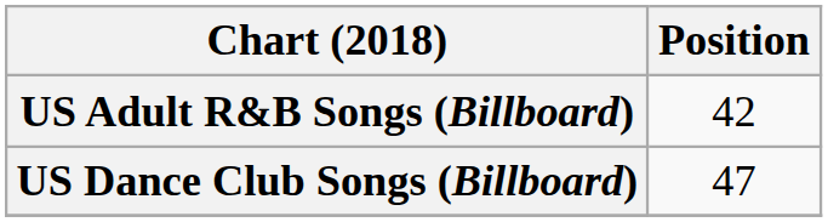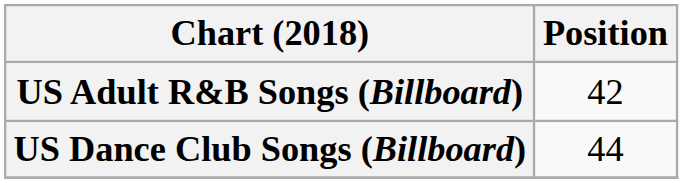 <table class="wikitable sortable plainrowheaders" style="text-align:center">
 <tr>
 <th scope="col">Chart (2018)</th>
 <th scope="col">Position</th>
 </tr>
 <tr>
 <th scope="row">US Adult R&B Songs (<em>Billboard</em>)</th>
 <td>42</td>
 </tr>
 <tr>
 <th scope="row">US Dance Club Songs (<em>Billboard</em>)</th>
-<td>47</td>
+<td>44</td>
 </tr>
 <tr>
 </tr>
 </table>
